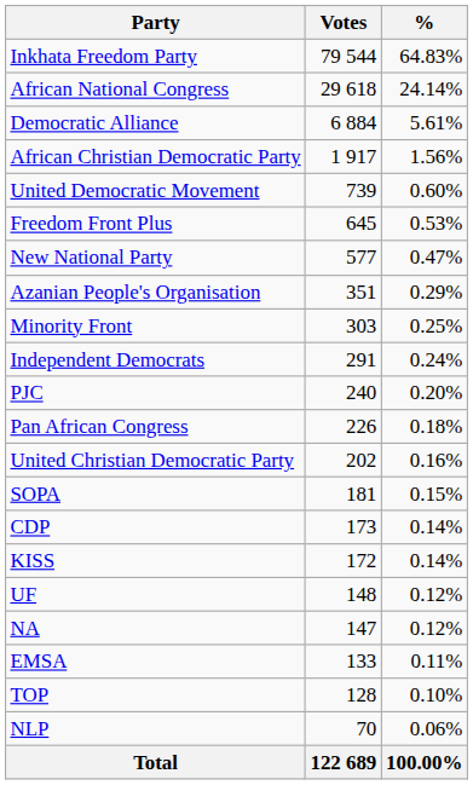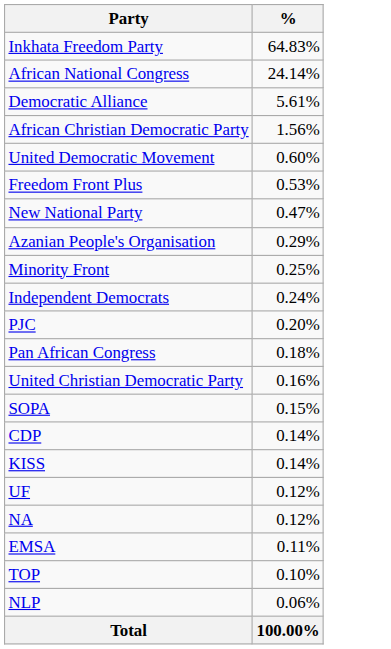 <table class="wikitable" style="font-size: 95%; text-align: right">
 <tr>
 <th>Party</th>
-<th>Votes</th>
 <th>%</th>
 </tr>
 <tr>
 <td align=left><a href='#'>Inkhata Freedom Party</a></td>
-<td>79 544</td>
 <td>64.83%</td>
 </tr>
 <tr>
 <td align=left><a href='#'>African National Congress</a></td>
-<td>29 618</td>
 <td>24.14%</td>
 </tr>
 <tr>
 <td align=left><a href='#'>Democratic Alliance</a></td>
-<td>6 884</td>
 <td>5.61%</td>
 </tr>
 <tr>
 <td align=left><a href='#'>African Christian Democratic Party</a></td>
-<td>1 917</td>
 <td>1.56%</td>
 </tr>
 <tr>
 <td align=left><a href='#'>United Democratic Movement</a></td>
-<td>739</td>
 <td>0.60%</td>
 </tr>
 <tr>
 <td align=left><a href='#'>Freedom Front Plus</a></td>
-<td>645</td>
 <td>0.53%</td>
 </tr>
 <tr>
 <td align=left><a href='#'>New National Party</a></td>
-<td>577</td>
 <td>0.47%</td>
 </tr>
 <tr>
 <td align=left><a href='#'>Azanian People's Organisation</a></td>
-<td>351</td>
 <td>0.29%</td>
 </tr>
 <tr>
 <td align=left><a href='#'>Minority Front</a></td>
-<td>303</td>
 <td>0.25%</td>
 </tr>
 <tr>
 <td align=left><a href='#'>Independent Democrats</a></td>
-<td>291</td>
 <td>0.24%</td>
 </tr>
 <tr>
 <td align=left><a href='#'>PJC</a></td>
-<td>240</td>
 <td>0.20%</td>
 </tr>
 <tr>
 <td align=left><a href='#'>Pan African Congress</a></td>
-<td>226</td>
 <td>0.18%</td>
 </tr>
 <tr>
 <td align=left><a href='#'>United Christian Democratic Party</a></td>
-<td>202</td>
 <td>0.16%</td>
 </tr>
 <tr>
 <td align=left><a href='#'>SOPA</a></td>
-<td>181</td>
 <td>0.15%</td>
 </tr>
 <tr>
 <td align=left><a href='#'>CDP</a></td>
-<td>173</td>
 <td>0.14%</td>
 </tr>
 <tr>
 <td align=left><a href='#'>KISS</a></td>
-<td>172</td>
 <td>0.14%</td>
 </tr>
 <tr>
 <td align=left><a href='#'>UF</a></td>
-<td>148</td>
 <td>0.12%</td>
 </tr>
 <tr>
 <td align=left><a href='#'>NA</a></td>
-<td>147</td>
 <td>0.12%</td>
 </tr>
 <tr>
 <td align=left><a href='#'>EMSA</a></td>
-<td>133</td>
 <td>0.11%</td>
 </tr>
 <tr>
 <td align=left><a href='#'>TOP</a></td>
-<td>128</td>
 <td>0.10%</td>
 </tr>
 <tr>
 <td align=left><a href='#'>NLP</a></td>
-<td>70</td>
 <td>0.06%</td>
 </tr>
 <tr>
 <th align=left>Total</th>
-<th>122 689</th>
 <th>100.00%</th>
 </tr>
 </table>
